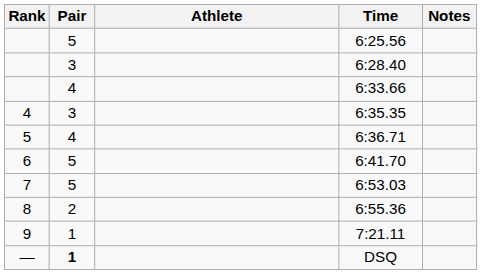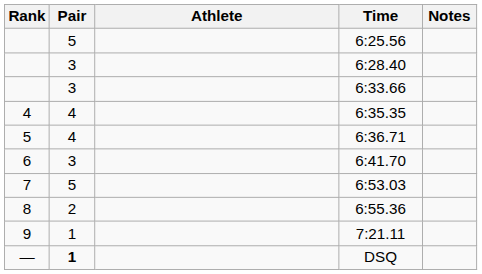 <table class=wikitable style="text-align:center">
 <tr>
 <th width=40>Rank</th>
 <th width=40>Pair</th>
 <th width=250>Athlete</th>
 <th width=80>Time</th>
 <th width=50>Notes</th>
 </tr>
 <tr>
 <td></td>
 <td>5</td>
 <td align=left></td>
 <td>6:25.56</td>
 <td></td>
 </tr>
 <tr>
 <td></td>
 <td>3</td>
 <td align=left></td>
 <td>6:28.40</td>
 <td></td>
 </tr>
 <tr>
 <td></td>
-<td>4</td>
+<td>3</td>
 <td align=left></td>
 <td>6:33.66</td>
 <td></td>
 </tr>
 <tr>
 <td>4</td>
-<td>3</td>
+<td>4</td>
 <td align=left></td>
 <td>6:35.35</td>
 <td></td>
 </tr>
 <tr>
 <td>5</td>
 <td>4</td>
 <td align=left></td>
 <td>6:36.71</td>
 <td></td>
 </tr>
 <tr>
 <td>6</td>
-<td>5</td>
+<td>3</td>
 <td align=left></td>
 <td>6:41.70</td>
 <td></td>
 </tr>
 <tr>
 <td>7</td>
 <td>5</td>
 <td align=left></td>
 <td>6:53.03</td>
 <td></td>
 </tr>
 <tr>
 <td>8</td>
 <td>2</td>
 <td align=left></td>
 <td>6:55.36</td>
 <td></td>
 </tr>
 <tr>
 <td>9</td>
 <td>1</td>
 <td align=left></td>
 <td>7:21.11</td>
 <td></td>
 </tr>
 <tr>
 <td>—</td>
 <td><strong>1</strong></td>
 <td align=left></td>
 <td>DSQ</td>
 <td></td>
 </tr>
 </table>
